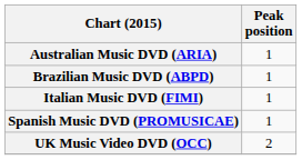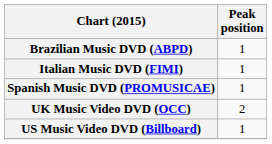 <table class="wikitable sortable plainrowheaders" style="text-align:center;">
 <tr>
 <th>Chart (2015)</th>
 <th>Peak<br>position</th>
-</tr>
-<tr>
-<th scope="row">Australian Music DVD (<a href='#'>ARIA</a>)</th>
-<td align="center">1</td>
 </tr>
 <tr>
 <th scope="row">Brazilian Music DVD (<a href='#'>ABPD</a>)</th>
 <td align="center">1</td>
 </tr>
 <tr>
 <th scope="row">Italian Music DVD (<a href='#'>FIMI</a>)</th>
 <td align="center">1</td>
 </tr>
 <tr>
 <th scope="row">Spanish Music DVD (<a href='#'>PROMUSICAE</a>)</th>
 <td align="center">1</td>
 </tr>
 <tr>
 <th scope="row">UK Music Video DVD (<a href='#'>OCC</a>)</th>
 <td align="center">2</td>
 </tr>
 <tr>
+<th scope="row">US Music Video DVD (<a href='#'>Billboard</a>)</th>
+<td align="center">1</td>
+</tr>
+<tr>
 </tr>
 </table>
